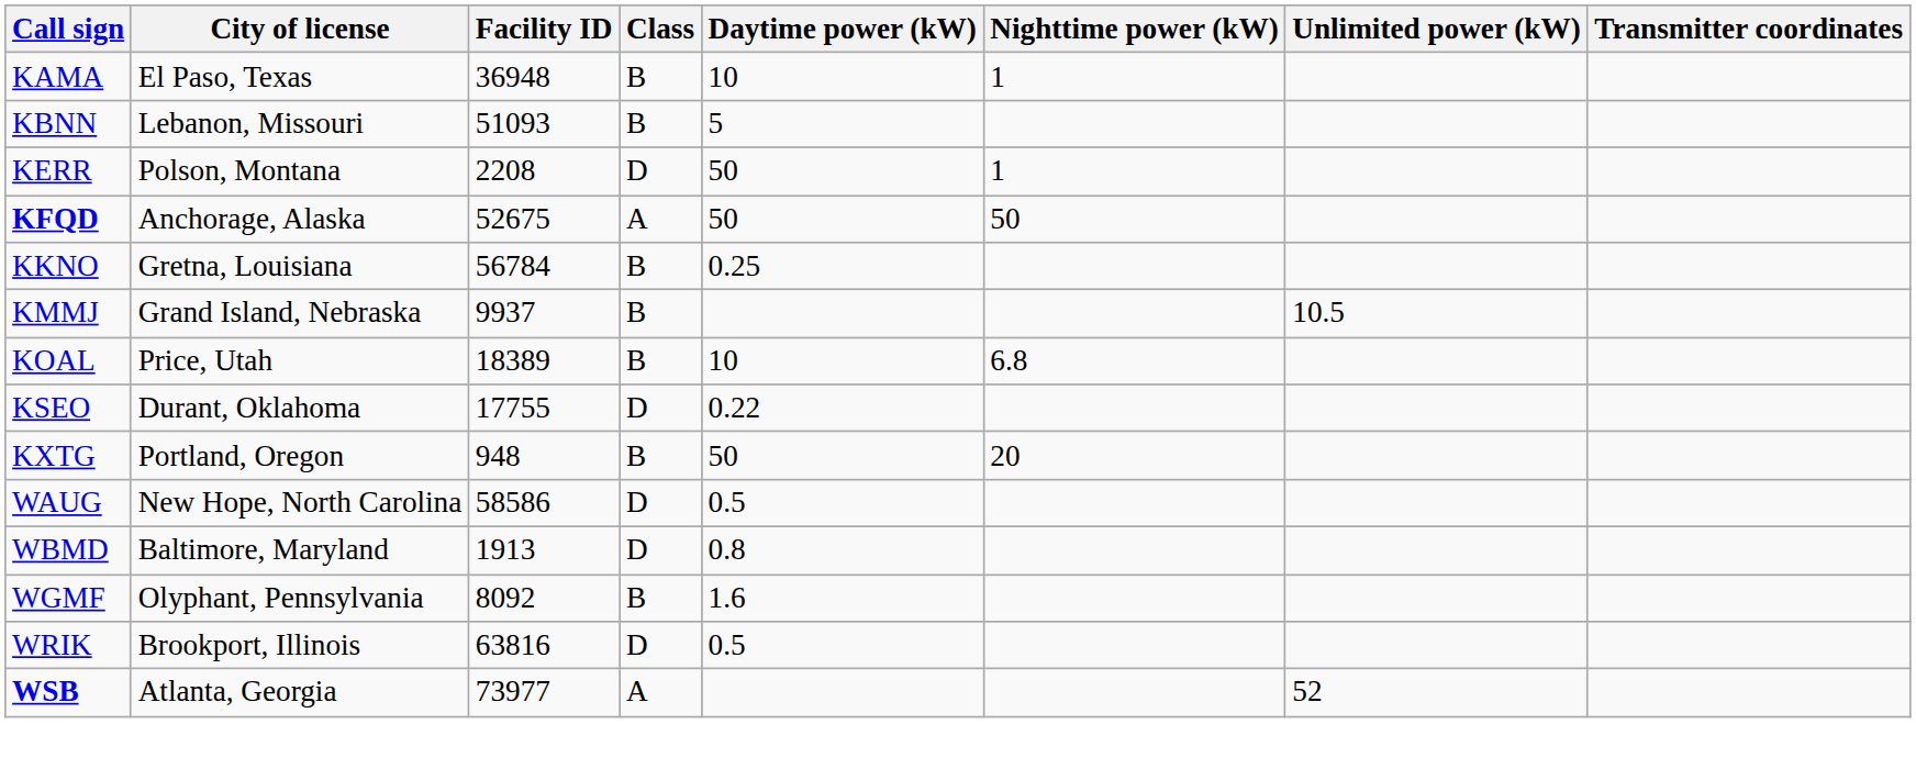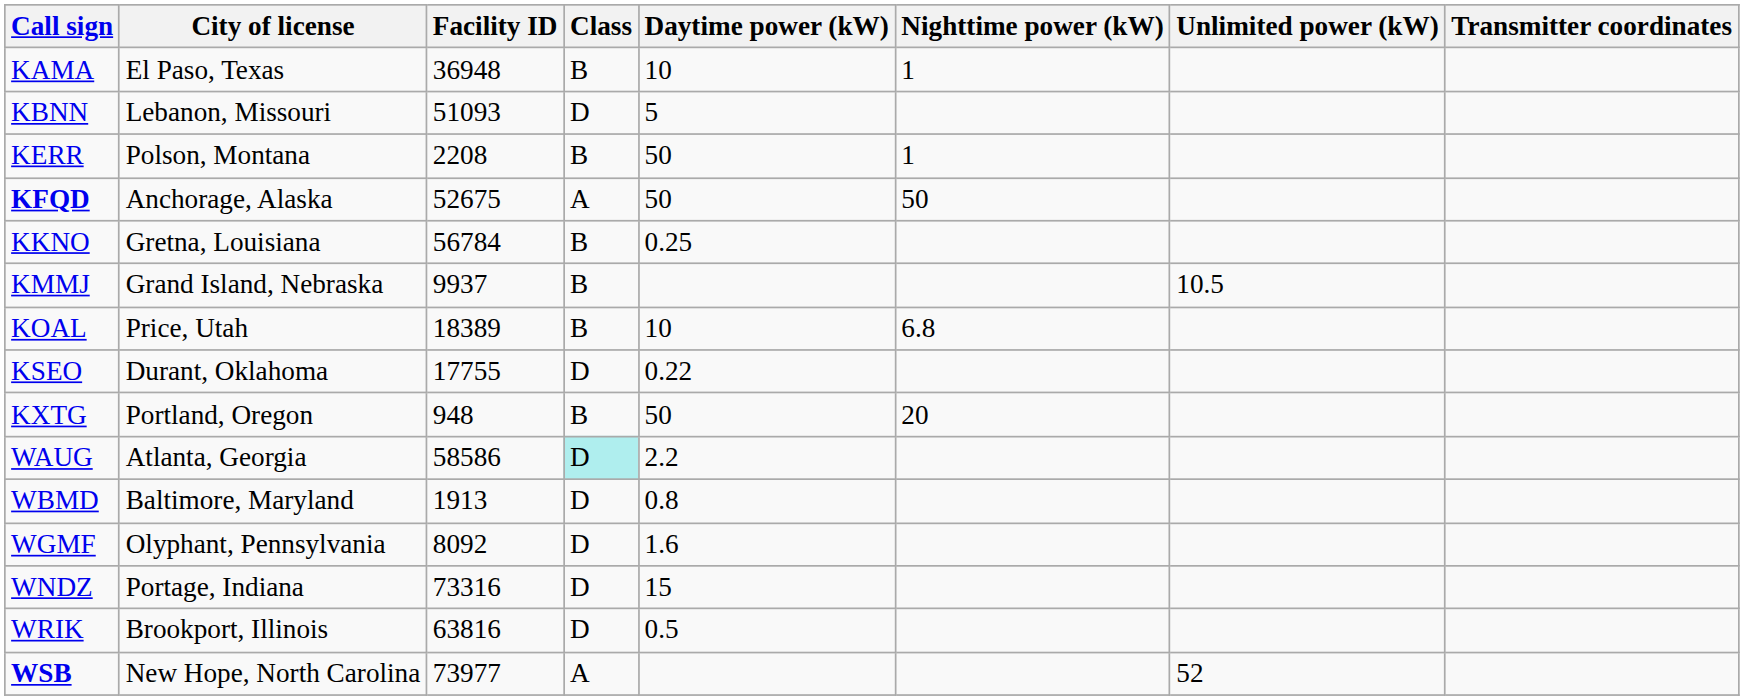 <table class="wikitable sortable">
 <tr>
 <th><a href='#'>Call sign</a></th>
 <th>City of license</th>
 <th>Facility ID</th>
 <th>Class</th>
 <th>Daytime power (kW)</th>
 <th>Nighttime power (kW)</th>
 <th>Unlimited power (kW)</th>
 <th>Transmitter coordinates</th>
 </tr>
 <tr>
 <td><a href='#'>KAMA</a></td>
 <td>El Paso, Texas</td>
 <td>36948</td>
 <td>B</td>
 <td>10</td>
 <td>1</td>
 <td></td>
 <td></td>
 </tr>
 <tr>
 <td><a href='#'>KBNN</a></td>
 <td>Lebanon, Missouri</td>
 <td>51093</td>
-<td>B</td>
+<td>D</td>
 <td>5</td>
 <td></td>
 <td></td>
 <td></td>
 </tr>
 <tr>
 <td><a href='#'>KERR</a></td>
 <td>Polson, Montana</td>
 <td>2208</td>
-<td>D</td>
+<td>B</td>
 <td>50</td>
 <td>1</td>
 <td></td>
 <td></td>
 </tr>
 <tr>
 <td><strong><a href='#'>KFQD</a></strong></td>
 <td>Anchorage, Alaska</td>
 <td>52675</td>
 <td>A</td>
 <td>50</td>
 <td>50</td>
 <td></td>
 <td></td>
 </tr>
 <tr>
 <td><a href='#'>KKNO</a></td>
 <td>Gretna, Louisiana</td>
 <td>56784</td>
 <td>B</td>
 <td>0.25</td>
 <td></td>
 <td></td>
 <td></td>
 </tr>
 <tr>
 <td><a href='#'>KMMJ</a></td>
 <td>Grand Island, Nebraska</td>
 <td>9937</td>
 <td>B</td>
 <td></td>
 <td></td>
 <td>10.5</td>
 <td></td>
 </tr>
 <tr>
 <td><a href='#'>KOAL</a></td>
 <td>Price, Utah</td>
 <td>18389</td>
 <td>B</td>
 <td>10</td>
 <td>6.8</td>
 <td></td>
 <td></td>
 </tr>
 <tr>
 <td><a href='#'>KSEO</a></td>
 <td>Durant, Oklahoma</td>
 <td>17755</td>
 <td>D</td>
 <td>0.22</td>
 <td></td>
 <td></td>
 <td></td>
 </tr>
 <tr>
 <td><a href='#'>KXTG</a></td>
 <td>Portland, Oregon</td>
 <td>948</td>
 <td>B</td>
 <td>50</td>
 <td>20</td>
 <td></td>
 <td></td>
 </tr>
 <tr>
 <td><a href='#'>WAUG</a></td>
-<td>New Hope, North Carolina</td>
+<td>Atlanta, Georgia</td>
 <td>58586</td>
-<td>D</td>
-<td>0.5</td>
+<td style="background: paleturquoise;">D</td>
+<td>2.2</td>
 <td></td>
 <td></td>
 <td></td>
 </tr>
 <tr>
 <td><a href='#'>WBMD</a></td>
 <td>Baltimore, Maryland</td>
 <td>1913</td>
 <td>D</td>
 <td>0.8</td>
 <td></td>
 <td></td>
 <td></td>
 </tr>
 <tr>
 <td><a href='#'>WGMF</a></td>
 <td>Olyphant, Pennsylvania</td>
 <td>8092</td>
-<td>B</td>
+<td>D</td>
 <td>1.6</td>
+<td></td>
+<td></td>
+<td></td>
+</tr>
+<tr>
+<td><a href='#'>WNDZ</a></td>
+<td>Portage, Indiana</td>
+<td>73316</td>
+<td>D</td>
+<td>15</td>
 <td></td>
 <td></td>
 <td></td>
 </tr>
 <tr>
 <td><a href='#'>WRIK</a></td>
 <td>Brookport, Illinois</td>
 <td>63816</td>
 <td>D</td>
 <td>0.5</td>
 <td></td>
 <td></td>
 <td></td>
 </tr>
 <tr>
 <td><strong><a href='#'>WSB</a></strong></td>
-<td>Atlanta, Georgia</td>
+<td>New Hope, North Carolina</td>
 <td>73977</td>
 <td>A</td>
 <td></td>
 <td></td>
 <td>52</td>
 <td></td>
 </tr>
 </table>
